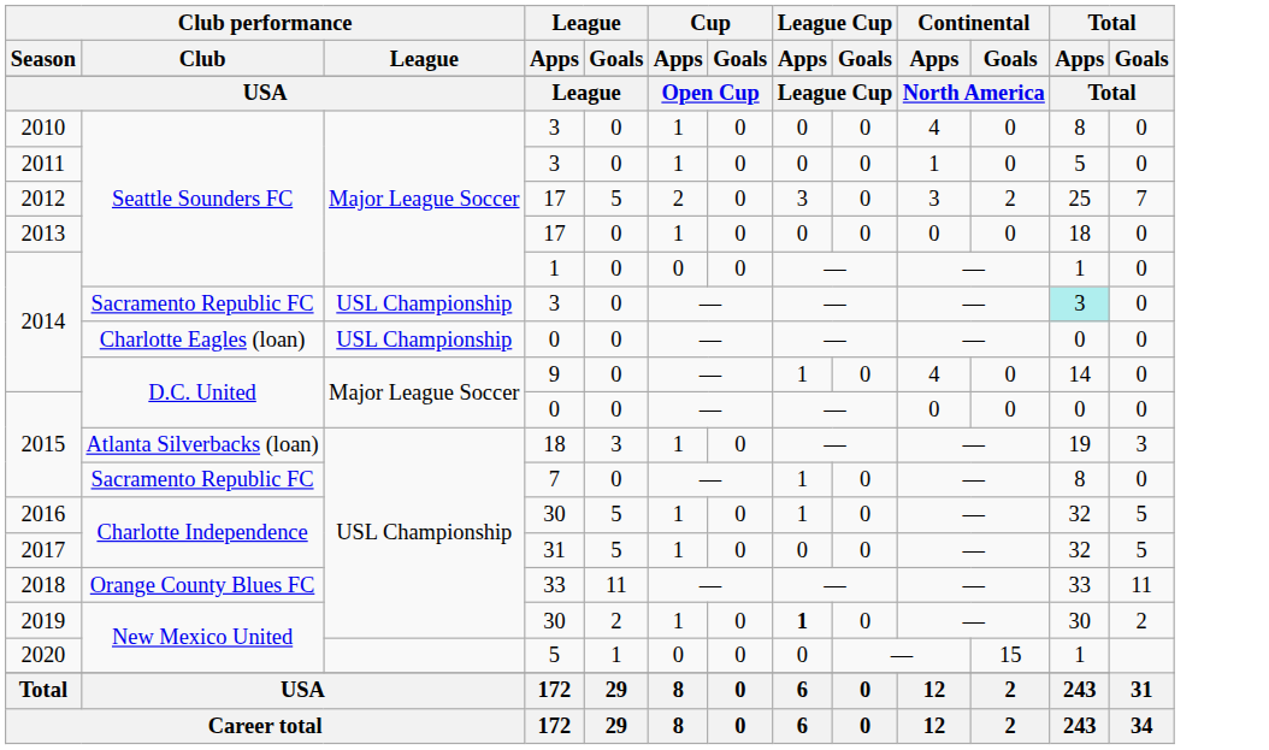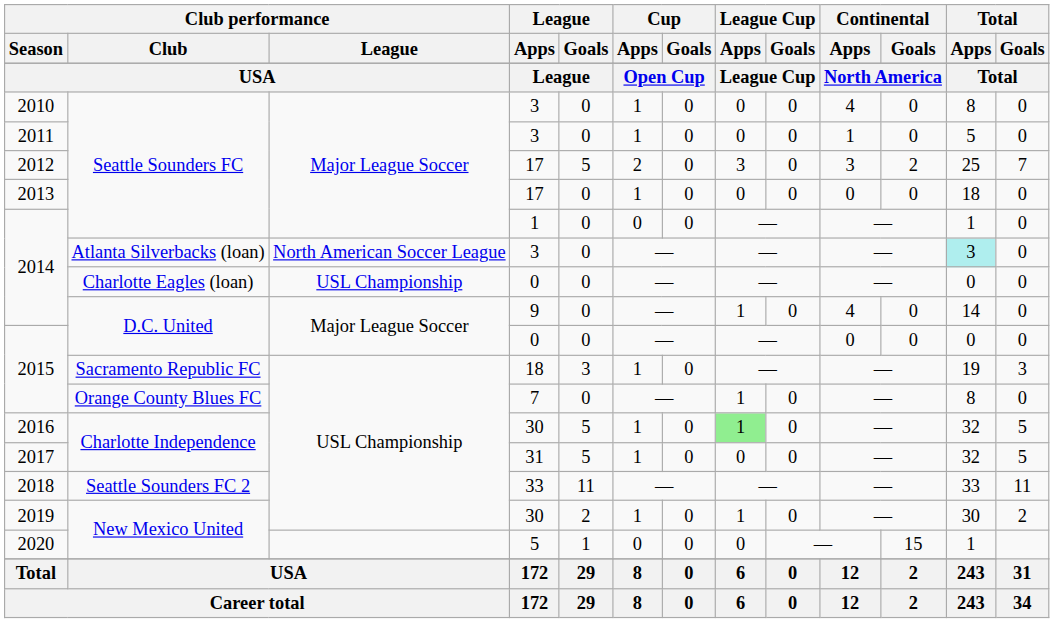 <table class="wikitable" style="text-align:center">
 <tr>
 <th colspan=3>Club performance</th>
 <th colspan=2>League</th>
 <th colspan=2>Cup</th>
 <th colspan=2>League Cup</th>
 <th colspan=2>Continental</th>
 <th colspan=2>Total</th>
 </tr>
 <tr>
 <th>Season</th>
 <th>Club</th>
 <th>League</th>
 <th>Apps</th>
 <th>Goals</th>
 <th>Apps</th>
 <th>Goals</th>
 <th>Apps</th>
 <th>Goals</th>
 <th>Apps</th>
 <th>Goals</th>
 <th>Apps</th>
 <th>Goals</th>
 </tr>
 <tr>
 </tr>
 <tr>
 <th colspan=3>USA</th>
 <th colspan=2>League</th>
 <th colspan=2><a href='#'>Open Cup</a></th>
 <th colspan=2>League Cup</th>
 <th colspan=2><a href='#'>North America</a></th>
 <th colspan=2>Total</th>
 </tr>
 <tr>
 <td>2010</td>
 <td rowspan="5"><a href='#'>Seattle Sounders FC</a></td>
 <td rowspan="5"><a href='#'>Major League Soccer</a></td>
 <td>3</td>
 <td>0</td>
 <td>1</td>
 <td>0</td>
 <td>0</td>
 <td>0</td>
 <td>4</td>
 <td>0</td>
 <td>8</td>
 <td>0</td>
 </tr>
 <tr>
 <td>2011</td>
 <td>3</td>
 <td>0</td>
 <td>1</td>
 <td>0</td>
 <td>0</td>
 <td>0</td>
 <td>1</td>
 <td>0</td>
 <td>5</td>
 <td>0</td>
 </tr>
 <tr>
 <td>2012</td>
 <td>17</td>
 <td>5</td>
 <td>2</td>
 <td>0</td>
 <td>3</td>
 <td>0</td>
 <td>3</td>
 <td>2</td>
 <td>25</td>
 <td>7</td>
 </tr>
 <tr>
 <td>2013</td>
 <td>17</td>
 <td>0</td>
 <td>1</td>
 <td>0</td>
 <td>0</td>
 <td>0</td>
 <td>0</td>
 <td>0</td>
 <td>18</td>
 <td>0</td>
 </tr>
 <tr>
 <td rowspan="4">2014</td>
 <td>1</td>
 <td>0</td>
 <td>0</td>
 <td>0</td>
 <td colspan="2">—</td>
 <td colspan="2">—</td>
 <td>1</td>
 <td>0</td>
 </tr>
 <tr>
-<td><a href='#'>Sacramento Republic FC</a></td>
-<td><a href='#'>USL Championship</a></td>
+<td><a href='#'>Atlanta Silverbacks</a> (loan)</td>
+<td><a href='#'>North American Soccer League</a></td>
 <td>3</td>
 <td>0</td>
 <td colspan="2">—</td>
 <td colspan="2">—</td>
 <td colspan="2">—</td>
 <td style="background: paleturquoise;">3</td>
 <td>0</td>
 </tr>
 <tr>
 <td><a href='#'>Charlotte Eagles</a> (loan)</td>
 <td><a href='#'>USL Championship</a></td>
 <td>0</td>
 <td>0</td>
 <td colspan="2">—</td>
 <td colspan="2">—</td>
 <td colspan="2">—</td>
 <td>0</td>
 <td>0</td>
 </tr>
 <tr>
 <td rowspan="2"><a href='#'>D.C. United</a></td>
 <td rowspan="2">Major League Soccer</td>
 <td>9</td>
 <td>0</td>
 <td colspan="2">—</td>
 <td>1</td>
 <td>0</td>
 <td>4</td>
 <td>0</td>
 <td>14</td>
 <td>0</td>
 </tr>
 <tr>
 <td rowspan="3">2015</td>
 <td>0</td>
 <td>0</td>
 <td colspan="2">—</td>
 <td colspan="2">—</td>
 <td>0</td>
 <td>0</td>
 <td>0</td>
 <td>0</td>
 </tr>
 <tr>
-<td><a href='#'>Atlanta Silverbacks</a> (loan)</td>
+<td><a href='#'>Sacramento Republic FC</a></td>
 <td rowspan="6">USL Championship</td>
 <td>18</td>
 <td>3</td>
 <td>1</td>
 <td>0</td>
 <td colspan="2">—</td>
 <td colspan="2">—</td>
 <td>19</td>
 <td>3</td>
 </tr>
 <tr>
-<td><a href='#'>Sacramento Republic FC</a></td>
+<td><a href='#'>Orange County Blues FC</a></td>
 <td>7</td>
 <td>0</td>
 <td colspan="2">—</td>
 <td>1</td>
 <td>0</td>
 <td colspan="2">—</td>
 <td>8</td>
 <td>0</td>
 </tr>
 <tr>
 <td>2016</td>
 <td rowspan="2"><a href='#'>Charlotte Independence</a></td>
 <td>30</td>
 <td>5</td>
 <td>1</td>
 <td>0</td>
-<td>1</td>
+<td style="background: lightgreen;">1</td>
 <td>0</td>
 <td colspan="2">—</td>
 <td>32</td>
 <td>5</td>
 </tr>
 <tr>
 <td>2017</td>
 <td>31</td>
 <td>5</td>
 <td>1</td>
 <td>0</td>
 <td>0</td>
 <td>0</td>
 <td colspan="2">—</td>
 <td>32</td>
 <td>5</td>
 </tr>
 <tr>
 <td>2018</td>
-<td><a href='#'>Orange County Blues FC</a></td>
+<td><a href='#'>Seattle Sounders FC 2</a></td>
 <td>33</td>
 <td>11</td>
 <td colspan="2">—</td>
 <td colspan="2">—</td>
 <td colspan="2">—</td>
 <td>33</td>
 <td>11</td>
 </tr>
 <tr>
 <td>2019</td>
 <td rowspan="2"><a href='#'>New Mexico United</a></td>
 <td>30</td>
 <td>2</td>
 <td>1</td>
 <td>0</td>
-<td><strong>1</strong></td>
+<td>1</td>
 <td>0</td>
 <td colspan="2">—</td>
 <td>30</td>
 <td>2</td>
 </tr>
 <tr>
 <td>2020</td>
 <td></td>
 <td>5</td>
 <td>1</td>
 <td>0</td>
 <td>0</td>
 <td>0</td>
 <td colspan="2">—</td>
 <td>15</td>
 <td>1</td>
 </tr>
 <tr>
 </tr>
 <tr>
 <th rowspan=1>Total</th>
 <th colspan=2>USA</th>
 <th>172</th>
 <th>29</th>
 <th>8</th>
 <th>0</th>
 <th>6</th>
 <th>0</th>
 <th>12</th>
 <th>2</th>
 <th>243</th>
 <th>31</th>
 </tr>
 <tr>
 <th colspan=3>Career total</th>
 <th>172</th>
 <th>29</th>
 <th>8</th>
 <th>0</th>
 <th>6</th>
 <th>0</th>
 <th>12</th>
 <th>2</th>
 <th>243</th>
 <th>34</th>
 </tr>
 </table>
